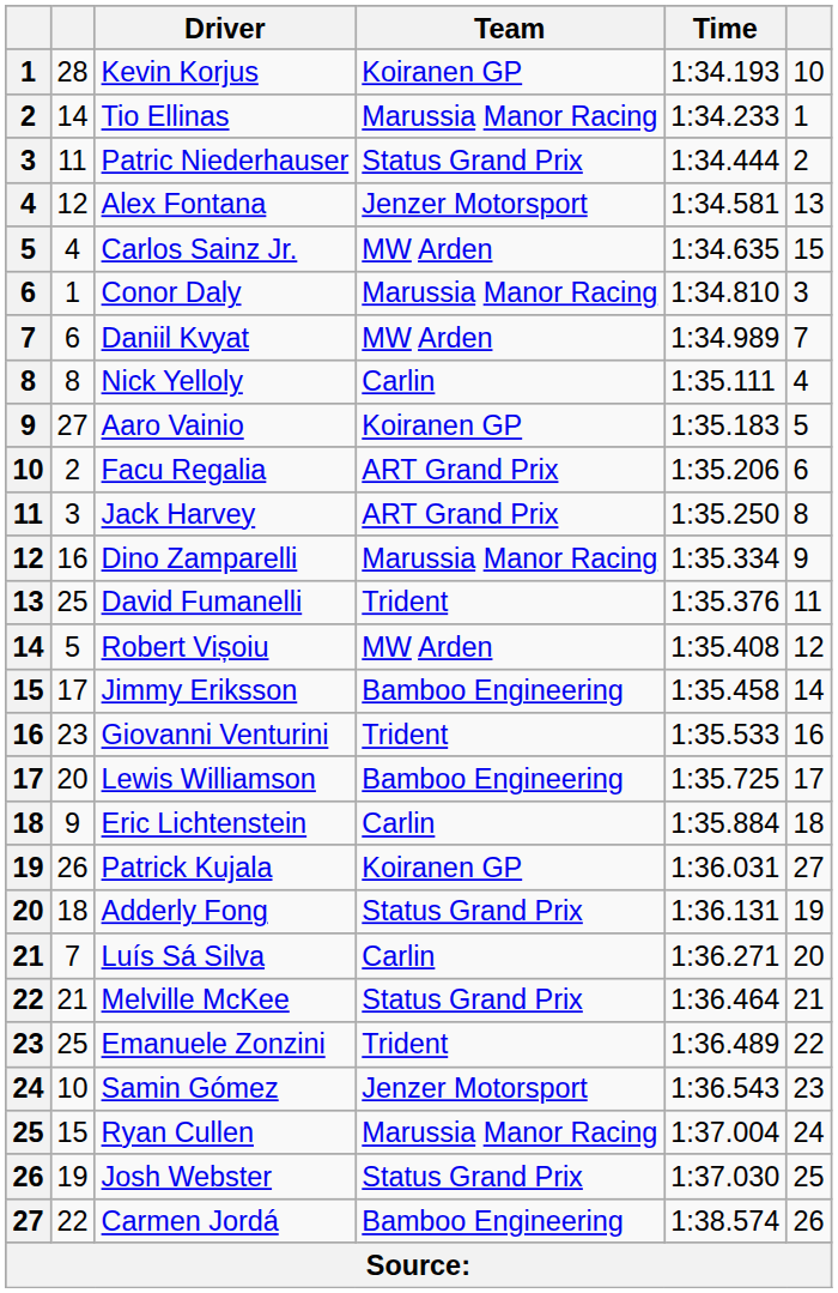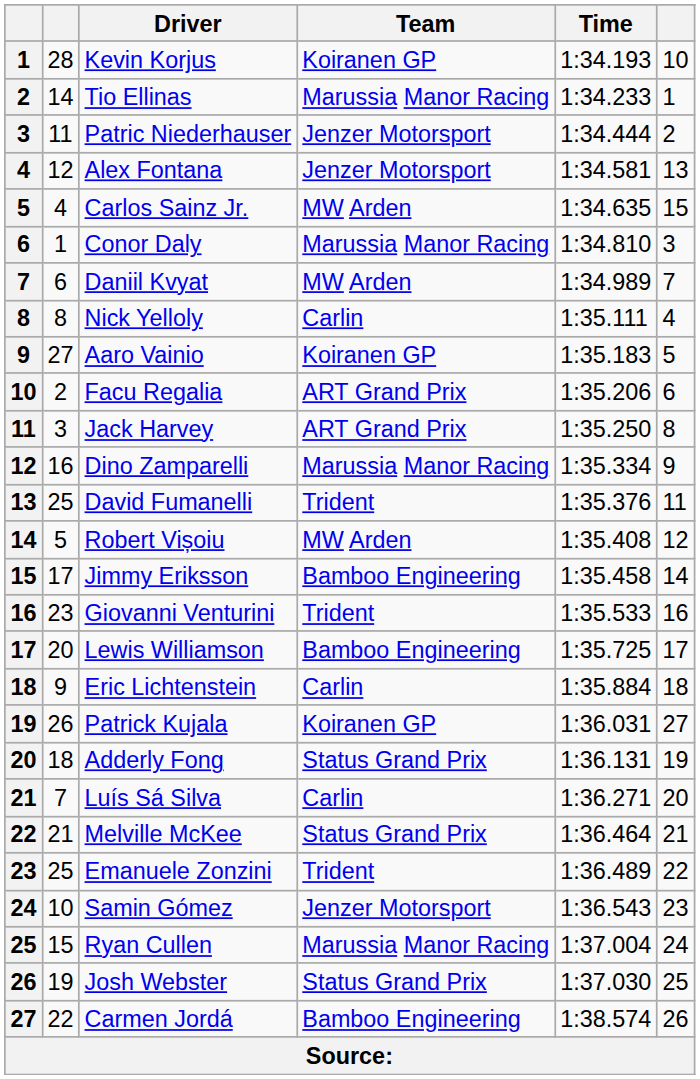 <table class="wikitable" style="font-size:85%">
 <tr>
 <th></th>
 <th></th>
 <th>Driver</th>
 <th>Team</th>
 <th>Time</th>
 <th></th>
 </tr>
 <tr>
 <th>1</th>
 <td align="center">28</td>
 <td> <a href='#'>Kevin Korjus</a></td>
 <td><a href='#'>Koiranen GP</a></td>
 <td>1:34.193</td>
 <td>10</td>
 </tr>
 <tr>
 <th>2</th>
 <td align="center">14</td>
 <td> <a href='#'>Tio Ellinas</a></td>
 <td><a href='#'>Marussia</a> <a href='#'>Manor Racing</a></td>
 <td>1:34.233</td>
 <td>1</td>
 </tr>
 <tr>
 <th>3</th>
 <td align="center">11</td>
 <td> <a href='#'>Patric Niederhauser</a></td>
-<td><a href='#'>Status Grand Prix</a></td>
+<td><a href='#'>Jenzer Motorsport</a></td>
 <td>1:34.444</td>
 <td>2</td>
 </tr>
 <tr>
 <th>4</th>
 <td align="center">12</td>
 <td> <a href='#'>Alex Fontana</a></td>
 <td><a href='#'>Jenzer Motorsport</a></td>
 <td>1:34.581</td>
 <td>13</td>
 </tr>
 <tr>
 <th>5</th>
 <td align="center">4</td>
 <td> <a href='#'>Carlos Sainz Jr.</a></td>
 <td><a href='#'>MW</a> <a href='#'>Arden</a></td>
 <td>1:34.635</td>
 <td>15</td>
 </tr>
 <tr>
 <th>6</th>
 <td align="center">1</td>
 <td> <a href='#'>Conor Daly</a></td>
 <td><a href='#'>Marussia</a> <a href='#'>Manor Racing</a></td>
 <td>1:34.810</td>
 <td>3</td>
 </tr>
 <tr>
 <th>7</th>
 <td align="center">6</td>
 <td> <a href='#'>Daniil Kvyat</a></td>
 <td><a href='#'>MW</a> <a href='#'>Arden</a></td>
 <td>1:34.989</td>
 <td>7</td>
 </tr>
 <tr>
 <th>8</th>
 <td align="center">8</td>
 <td> <a href='#'>Nick Yelloly</a></td>
 <td><a href='#'>Carlin</a></td>
 <td>1:35.111</td>
 <td>4</td>
 </tr>
 <tr>
 <th>9</th>
 <td align="center">27</td>
 <td> <a href='#'>Aaro Vainio</a></td>
 <td><a href='#'>Koiranen GP</a></td>
 <td>1:35.183</td>
 <td>5</td>
 </tr>
 <tr>
 <th>10</th>
 <td align="center">2</td>
 <td> <a href='#'>Facu Regalia</a></td>
 <td><a href='#'>ART Grand Prix</a></td>
 <td>1:35.206</td>
 <td>6</td>
 </tr>
 <tr>
 <th>11</th>
 <td align="center">3</td>
 <td> <a href='#'>Jack Harvey</a></td>
 <td><a href='#'>ART Grand Prix</a></td>
 <td>1:35.250</td>
 <td>8</td>
 </tr>
 <tr>
 <th>12</th>
 <td align="center">16</td>
 <td> <a href='#'>Dino Zamparelli</a></td>
 <td><a href='#'>Marussia</a> <a href='#'>Manor Racing</a></td>
 <td>1:35.334</td>
 <td>9</td>
 </tr>
 <tr>
 <th>13</th>
 <td align="center">25</td>
 <td> <a href='#'>David Fumanelli</a></td>
 <td><a href='#'>Trident</a></td>
 <td>1:35.376</td>
 <td>11</td>
 </tr>
 <tr>
 <th>14</th>
 <td align="center">5</td>
 <td> <a href='#'>Robert Vișoiu</a></td>
 <td><a href='#'>MW</a> <a href='#'>Arden</a></td>
 <td>1:35.408</td>
 <td>12</td>
 </tr>
 <tr>
 <th>15</th>
 <td align="center">17</td>
 <td> <a href='#'>Jimmy Eriksson</a></td>
 <td><a href='#'>Bamboo Engineering</a></td>
 <td>1:35.458</td>
 <td>14</td>
 </tr>
 <tr>
 <th>16</th>
 <td align="center">23</td>
 <td> <a href='#'>Giovanni Venturini</a></td>
 <td><a href='#'>Trident</a></td>
 <td>1:35.533</td>
 <td>16</td>
 </tr>
 <tr>
 <th>17</th>
 <td align="center">20</td>
 <td> <a href='#'>Lewis Williamson</a></td>
 <td><a href='#'>Bamboo Engineering</a></td>
 <td>1:35.725</td>
 <td>17</td>
 </tr>
 <tr>
 <th>18</th>
 <td align="center">9</td>
 <td> <a href='#'>Eric Lichtenstein</a></td>
 <td><a href='#'>Carlin</a></td>
 <td>1:35.884</td>
 <td>18</td>
 </tr>
 <tr>
 <th>19</th>
 <td align="center">26</td>
 <td> <a href='#'>Patrick Kujala</a></td>
 <td><a href='#'>Koiranen GP</a></td>
 <td>1:36.031</td>
 <td>27</td>
 </tr>
 <tr>
 <th>20</th>
 <td align="center">18</td>
 <td> <a href='#'>Adderly Fong</a></td>
 <td><a href='#'>Status Grand Prix</a></td>
 <td>1:36.131</td>
 <td>19</td>
 </tr>
 <tr>
 <th>21</th>
 <td align="center">7</td>
 <td> <a href='#'>Luís Sá Silva</a></td>
 <td><a href='#'>Carlin</a></td>
 <td>1:36.271</td>
 <td>20</td>
 </tr>
 <tr>
 <th>22</th>
 <td align="center">21</td>
 <td> <a href='#'>Melville McKee</a></td>
 <td><a href='#'>Status Grand Prix</a></td>
 <td>1:36.464</td>
 <td>21</td>
 </tr>
 <tr>
 <th>23</th>
 <td align="center">25</td>
 <td> <a href='#'>Emanuele Zonzini</a></td>
 <td><a href='#'>Trident</a></td>
 <td>1:36.489</td>
 <td>22</td>
 </tr>
 <tr>
 <th>24</th>
 <td align="center">10</td>
 <td> <a href='#'>Samin Gómez</a></td>
 <td><a href='#'>Jenzer Motorsport</a></td>
 <td>1:36.543</td>
 <td>23</td>
 </tr>
 <tr>
 <th>25</th>
 <td align="center">15</td>
 <td> <a href='#'>Ryan Cullen</a></td>
 <td><a href='#'>Marussia</a> <a href='#'>Manor Racing</a></td>
 <td>1:37.004</td>
 <td>24</td>
 </tr>
 <tr>
 <th>26</th>
 <td align="center">19</td>
 <td> <a href='#'>Josh Webster</a></td>
 <td><a href='#'>Status Grand Prix</a></td>
 <td>1:37.030</td>
 <td>25</td>
 </tr>
 <tr>
 <th>27</th>
 <td align="center">22</td>
 <td> <a href='#'>Carmen Jordá</a></td>
 <td><a href='#'>Bamboo Engineering</a></td>
 <td>1:38.574</td>
 <td>26</td>
 </tr>
 <tr>
 <th colspan="6">Source:</th>
 </tr>
 <tr>
 </tr>
 </table>
